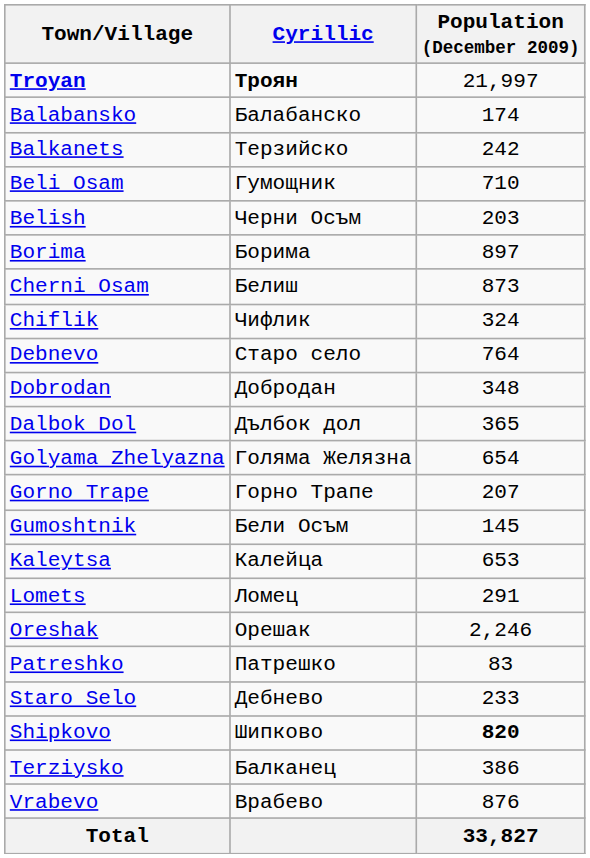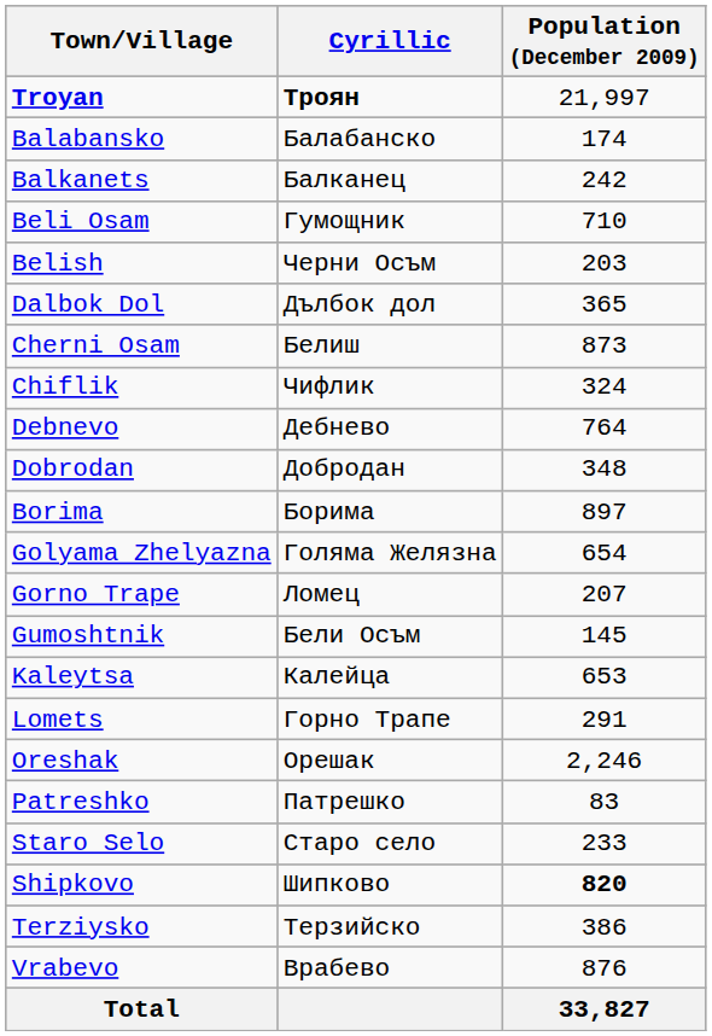 <table class="wikitable sortable">
 <tr>
 <th>Town/Village</th>
 <th><a href='#'>Cyrillic</a></th>
 <th>Population<br><small>(December 2009)</small></th>
 </tr>
 <tr>
 <td><strong><a href='#'>Troyan</a></strong></td>
 <td><strong>Троян</strong></td>
 <td align="center">21,997</td>
 </tr>
 <tr>
 <td><a href='#'>Balabansko</a></td>
 <td>Балабанско</td>
 <td align="center">174</td>
 </tr>
 <tr>
 <td><a href='#'>Balkanets</a></td>
-<td>Терзийско</td>
+<td>Балканец</td>
 <td align="center">242</td>
 </tr>
 <tr>
 <td><a href='#'>Beli Osam</a></td>
 <td>Гумощник</td>
 <td align="center">710</td>
 </tr>
 <tr>
 <td><a href='#'>Belish</a></td>
 <td>Черни Осъм</td>
 <td align="center">203</td>
 </tr>
 <tr>
-<td><a href='#'>Borima</a></td>
-<td>Борима</td>
-<td align="center">897</td>
+<td><a href='#'>Dalbok Dol</a></td>
+<td>Дълбок дол</td>
+<td align="center">365</td>
 </tr>
 <tr>
 <td><a href='#'>Cherni Osam</a></td>
 <td>Белиш</td>
 <td align="center">873</td>
 </tr>
 <tr>
 <td><a href='#'>Chiflik</a></td>
 <td>Чифлик</td>
 <td align="center">324</td>
 </tr>
 <tr>
 <td><a href='#'>Debnevo</a></td>
-<td>Старо село</td>
+<td>Дебнево</td>
 <td align="center">764</td>
 </tr>
 <tr>
 <td><a href='#'>Dobrodan</a></td>
 <td>Добродан</td>
 <td align="center">348</td>
 </tr>
 <tr>
-<td><a href='#'>Dalbok Dol</a></td>
-<td>Дълбок дол</td>
-<td align="center">365</td>
+<td><a href='#'>Borima</a></td>
+<td>Борима</td>
+<td align="center">897</td>
 </tr>
 <tr>
 <td><a href='#'>Golyama Zhelyazna</a></td>
 <td>Голяма Желязна</td>
 <td align="center">654</td>
 </tr>
 <tr>
 <td><a href='#'>Gorno Trape</a></td>
-<td>Горно Трапе</td>
+<td>Ломец</td>
 <td align="center">207</td>
 </tr>
 <tr>
 <td><a href='#'>Gumoshtnik</a></td>
 <td>Бели Осъм</td>
 <td align="center">145</td>
 </tr>
 <tr>
 <td><a href='#'>Kaleytsa</a></td>
 <td>Калейца</td>
 <td align="center">653</td>
 </tr>
 <tr>
 <td><a href='#'>Lomets</a></td>
-<td>Ломец</td>
+<td>Горно Трапе</td>
 <td align="center">291</td>
 </tr>
 <tr>
 <td><a href='#'>Oreshak</a></td>
 <td>Орешак</td>
 <td align="center">2,246</td>
 </tr>
 <tr>
 <td><a href='#'>Patreshko</a></td>
 <td>Патрешко</td>
 <td align="center">83</td>
 </tr>
 <tr>
 <td><a href='#'>Staro Selo</a></td>
-<td>Дебнево</td>
+<td>Старо село</td>
 <td align="center">233</td>
 </tr>
 <tr>
 <td><a href='#'>Shipkovo</a></td>
 <td>Шипково</td>
 <td align="center"><strong>820</strong></td>
 </tr>
 <tr>
 <td><a href='#'>Terziysko</a></td>
-<td>Балканец</td>
+<td>Терзийско</td>
 <td align="center">386</td>
 </tr>
 <tr>
 <td><a href='#'>Vrabevo</a></td>
 <td>Врабево</td>
 <td align="center">876</td>
 </tr>
 <tr>
 <th>Total</th>
 <th></th>
 <th align="center">33,827</th>
 </tr>
 </table>
